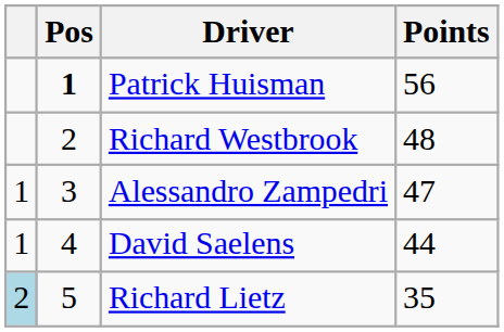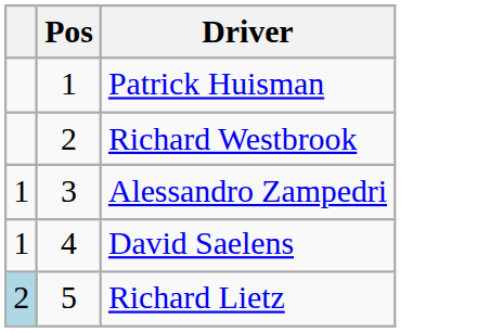 <table class="wikitable" style="font-size:85%;">
 <tr>
 <th></th>
 <th>Pos</th>
 <th>Driver</th>
-<th>Points</th>
 </tr>
 <tr>
 <td align=left></td>
-<td align=center><strong>1</strong></td>
+<td align=center>1</td>
 <td> <a href='#'>Patrick Huisman</a></td>
-<td>56</td>
 </tr>
 <tr>
 <td align=left></td>
 <td align=center>2</td>
 <td> <a href='#'>Richard Westbrook</a></td>
-<td>48</td>
 </tr>
 <tr>
 <td align=left> 1</td>
 <td align=center>3</td>
 <td> <a href='#'>Alessandro Zampedri</a></td>
-<td>47</td>
 </tr>
 <tr>
 <td align=left> 1</td>
 <td align=center>4</td>
 <td> <a href='#'>David Saelens</a></td>
-<td>44</td>
 </tr>
 <tr>
 <td align=left style="background: lightblue;"> 2</td>
 <td align=center>5</td>
 <td> <a href='#'>Richard Lietz</a></td>
-<td>35</td>
 </tr>
 </table>
